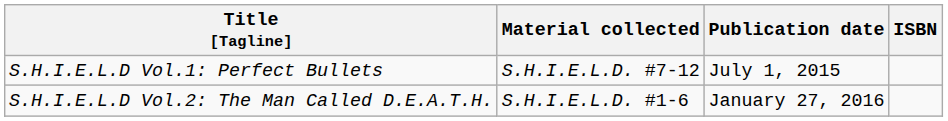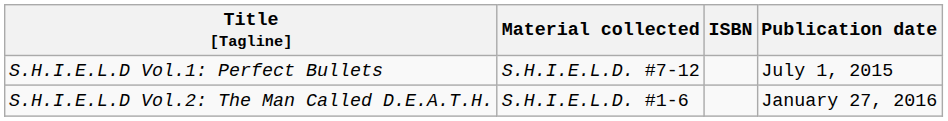 <table class="wikitable">
 <tr>
 <th>Title<br><small>[Tagline]</small></th>
 <th>Material collected</th>
+<th>ISBN</th>
 <th>Publication date</th>
-<th>ISBN</th>
 </tr>
 <tr>
 <td><em>S.H.I.E.L.D Vol.1: Perfect Bullets</em></td>
 <td><em>S.H.I.E.L.D.</em> #7-12</td>
+<td></td>
 <td>July 1, 2015</td>
-<td></td>
 </tr>
 <tr>
 <td><em>S.H.I.E.L.D Vol.2:</em> <em>The Man Called D.E.A.T.H.</em></td>
 <td><em>S.H.I.E.L.D.</em> #1-6</td>
+<td></td>
 <td>January 27, 2016</td>
-<td></td>
 </tr>
 </table>
